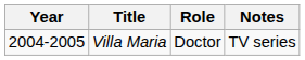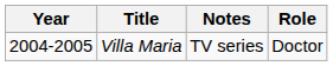 <table class="wikitable sortable">
 <tr>
 <th>Year</th>
 <th>Title</th>
+<th class="unsortable">Notes</th>
 <th>Role</th>
-<th class="unsortable">Notes</th>
 </tr>
 <tr>
 <td>2004-2005</td>
 <td><em>Villa Maria</em></td>
+<td>TV series</td>
 <td>Doctor</td>
-<td>TV series</td>
 </tr>
 </table>
